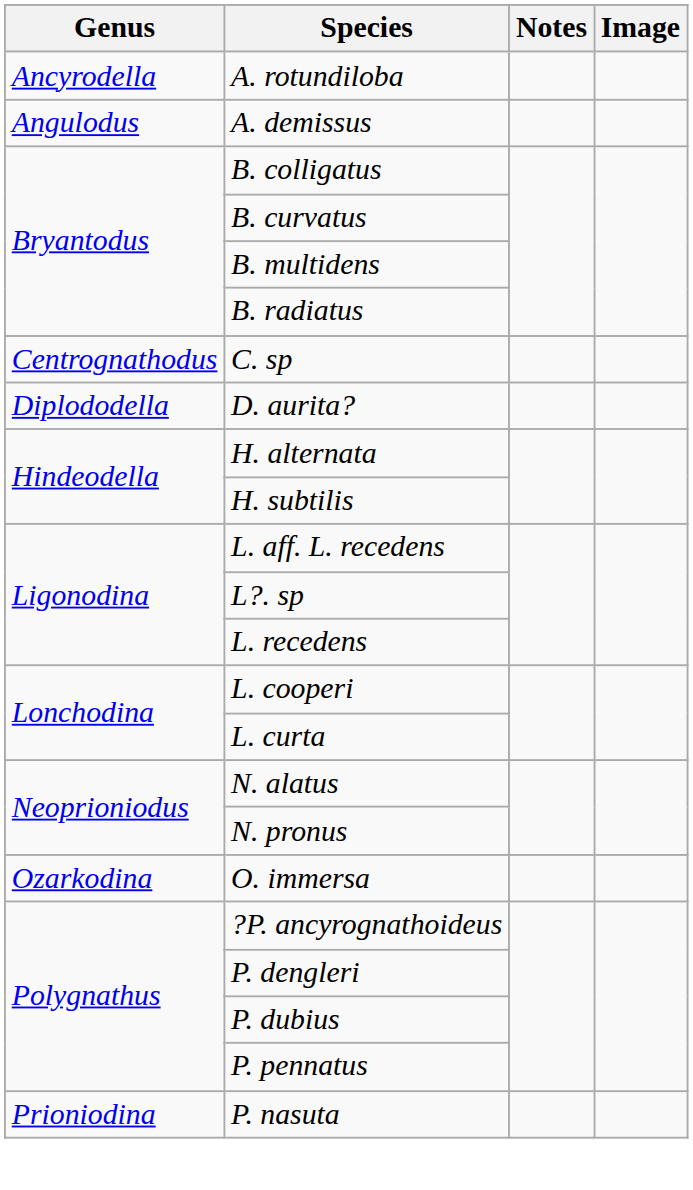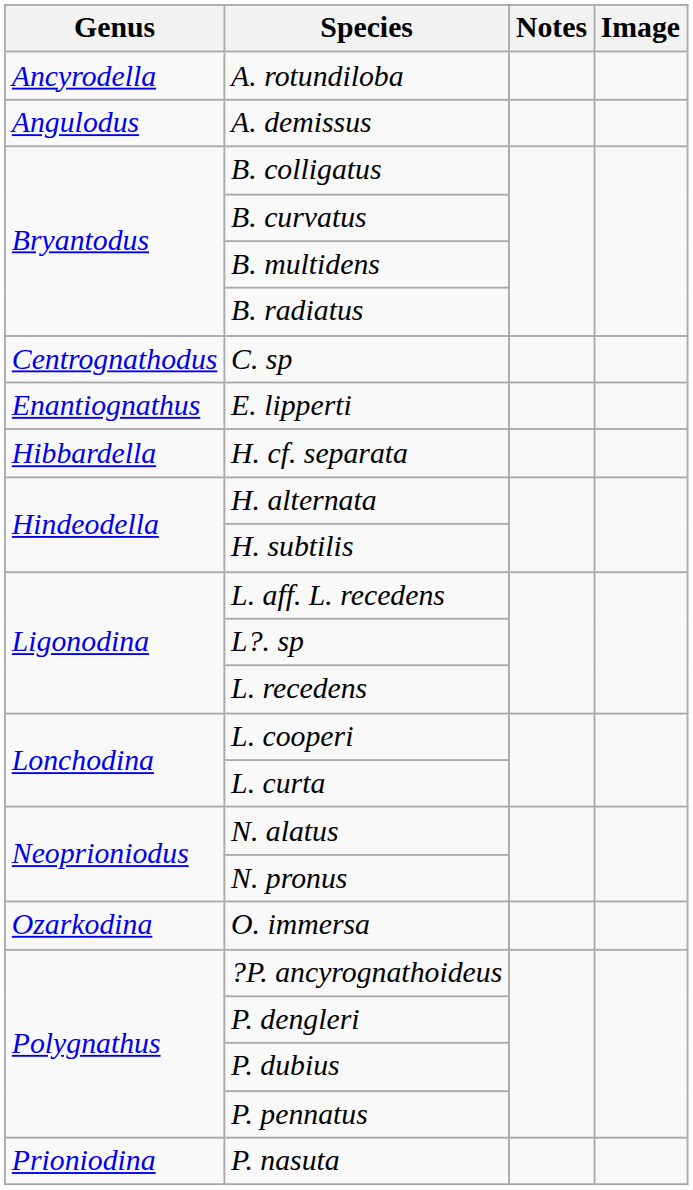 <table class="wikitable">
 <tr>
 <th>Genus</th>
 <th>Species</th>
 <th>Notes</th>
 <th>Image</th>
 </tr>
 <tr>
 <td><em><a href='#'>Ancyrodella</a></em></td>
 <td><em>A. rotundiloba</em></td>
 <td></td>
 <td></td>
 </tr>
 <tr>
 <td><em><a href='#'>Angulodus</a></em></td>
 <td><em>A. demissus</em></td>
 <td></td>
 <td></td>
 </tr>
 <tr>
 <td rowspan="4"><em><a href='#'>Bryantodus</a></em></td>
 <td><em>B. colligatus</em></td>
 <td rowspan="4"></td>
 <td rowspan="4"></td>
 </tr>
 <tr>
 <td><em>B. curvatus</em></td>
 </tr>
 <tr>
 <td><em>B. multidens</em></td>
 </tr>
 <tr>
 <td><em>B. radiatus</em></td>
 </tr>
 <tr>
 <td><em><a href='#'>Centrognathodus</a></em></td>
 <td><em>C. sp</em></td>
 <td></td>
 <td></td>
 </tr>
 <tr>
-<td><em><a href='#'>Diplododella</a></em></td>
-<td><em>D. aurita?</em></td>
+<td><em><a href='#'>Enantiognathus</a></em></td>
+<td><em>E. lipperti</em></td>
+<td></td>
+<td></td>
+</tr>
+<tr>
+<td><em><a href='#'>Hibbardella</a></em></td>
+<td><em>H. cf. separata</em></td>
 <td></td>
 <td></td>
 </tr>
 <tr>
 <td rowspan="2"><em><a href='#'>Hindeodella</a></em></td>
 <td><em>H. alternata</em></td>
 <td rowspan="2"></td>
 <td rowspan="2"></td>
 </tr>
 <tr>
 <td><em>H. subtilis</em></td>
 </tr>
 <tr>
 <td rowspan="3"><em><a href='#'>Ligonodina</a></em></td>
 <td><em>L. aff. L. recedens</em></td>
 <td rowspan="3"></td>
 <td rowspan="3"></td>
 </tr>
 <tr>
 <td><em>L?. sp</em></td>
 </tr>
 <tr>
 <td><em>L. recedens</em></td>
 </tr>
 <tr>
 <td rowspan="2"><em><a href='#'>Lonchodina</a></em></td>
 <td><em>L. cooperi</em></td>
 <td rowspan="2"></td>
 <td rowspan="2"></td>
 </tr>
 <tr>
 <td><em>L. curta</em></td>
 </tr>
 <tr>
 <td rowspan="2"><em><a href='#'>Neoprioniodus</a></em></td>
 <td><em>N. alatus</em></td>
 <td rowspan="2"></td>
 <td rowspan="2"></td>
 </tr>
 <tr>
 <td><em>N. pronus</em></td>
 </tr>
 <tr>
 <td><em><a href='#'>Ozarkodina</a></em></td>
 <td><em>O. immersa</em></td>
 <td></td>
 <td></td>
 </tr>
 <tr>
 <td rowspan="4"><em><a href='#'>Polygnathus</a></em></td>
 <td><em>?P. ancyrognathoideus</em></td>
 <td rowspan="4"></td>
 <td rowspan="4"></td>
 </tr>
 <tr>
 <td><em>P. dengleri</em></td>
 </tr>
 <tr>
 <td><em>P. dubius</em></td>
 </tr>
 <tr>
 <td><em>P. pennatus</em></td>
 </tr>
 <tr>
 <td><em><a href='#'>Prioniodina</a></em></td>
 <td><em>P. nasuta</em></td>
 <td></td>
 <td></td>
 </tr>
 </table>
